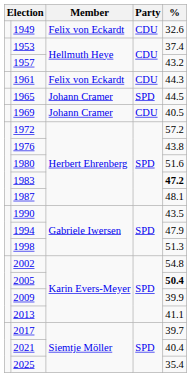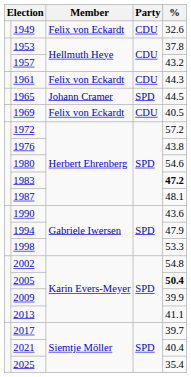 <table class=wikitable>
 <tr>
 <th colspan=2>Election</th>
 <th>Member</th>
 <th>Party</th>
 <th>%</th>
 </tr>
 <tr>
 <td bgcolor=></td>
 <td><a href='#'>1949</a></td>
 <td><a href='#'>Felix von Eckardt</a></td>
 <td><a href='#'>CDU</a></td>
 <td align=right>32.6</td>
 </tr>
 <tr>
 <td rowspan=2 bgcolor=></td>
 <td><a href='#'>1953</a></td>
 <td rowspan=2><a href='#'>Hellmuth Heye</a></td>
 <td rowspan=2><a href='#'>CDU</a></td>
-<td align=right>37.4</td>
+<td align=right>37.8</td>
 </tr>
 <tr>
 <td><a href='#'>1957</a></td>
 <td align=right>43.2</td>
 </tr>
 <tr>
 <td bgcolor=></td>
 <td><a href='#'>1961</a></td>
 <td><a href='#'>Felix von Eckardt</a></td>
 <td><a href='#'>CDU</a></td>
 <td align=right>44.3</td>
 </tr>
 <tr>
 <td bgcolor=></td>
 <td><a href='#'>1965</a></td>
 <td><a href='#'>Johann Cramer</a></td>
 <td><a href='#'>SPD</a></td>
 <td align=right>44.5</td>
 </tr>
 <tr>
 <td bgcolor=></td>
 <td><a href='#'>1969</a></td>
-<td><a href='#'>Johann Cramer</a></td>
+<td><a href='#'>Felix von Eckardt</a></td>
 <td><a href='#'>CDU</a></td>
 <td align=right>40.5</td>
 </tr>
 <tr>
 <td rowspan=5 bgcolor=></td>
 <td><a href='#'>1972</a></td>
 <td rowspan=5><a href='#'>Herbert Ehrenberg</a></td>
 <td rowspan=5><a href='#'>SPD</a></td>
 <td align=right>57.2</td>
 </tr>
 <tr>
 <td><a href='#'>1976</a></td>
 <td align=right>43.8</td>
 </tr>
 <tr>
 <td><a href='#'>1980</a></td>
-<td align=right>51.6</td>
+<td align=right>54.6</td>
 </tr>
 <tr>
 <td><a href='#'>1983</a></td>
 <td align=right><strong>47.2</strong></td>
 </tr>
 <tr>
 <td><a href='#'>1987</a></td>
 <td align=right>48.1</td>
 </tr>
 <tr>
 <td rowspan=3 bgcolor=></td>
 <td><a href='#'>1990</a></td>
 <td rowspan=3><a href='#'>Gabriele Iwersen</a></td>
 <td rowspan=3><a href='#'>SPD</a></td>
-<td align=right>43.5</td>
+<td align=right>43.6</td>
 </tr>
 <tr>
 <td><a href='#'>1994</a></td>
 <td align=right>47.9</td>
 </tr>
 <tr>
 <td><a href='#'>1998</a></td>
-<td align=right>51.3</td>
+<td align=right>53.3</td>
 </tr>
 <tr>
 <td rowspan=4 bgcolor=></td>
 <td><a href='#'>2002</a></td>
 <td rowspan=4><a href='#'>Karin Evers-Meyer</a></td>
 <td rowspan=4><a href='#'>SPD</a></td>
 <td align=right>54.8</td>
 </tr>
 <tr>
 <td><a href='#'>2005</a></td>
 <td align=right><strong>50.4</strong></td>
 </tr>
 <tr>
 <td><a href='#'>2009</a></td>
 <td align=right>39.9</td>
 </tr>
 <tr>
 <td><a href='#'>2013</a></td>
 <td align=right>41.1</td>
 </tr>
 <tr>
 <td rowspan=3 bgcolor=></td>
 <td><a href='#'>2017</a></td>
 <td rowspan=3><a href='#'>Siemtje Möller</a></td>
 <td rowspan=3><a href='#'>SPD</a></td>
 <td align=right>39.7</td>
 </tr>
 <tr>
 <td><a href='#'>2021</a></td>
 <td align=right>40.4</td>
 </tr>
 <tr>
 <td><a href='#'>2025</a></td>
 <td align=right>35.4</td>
 </tr>
 </table>
